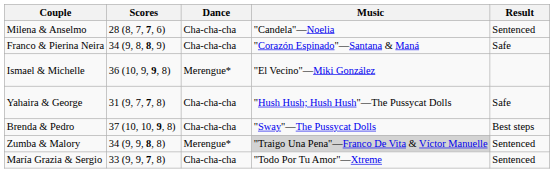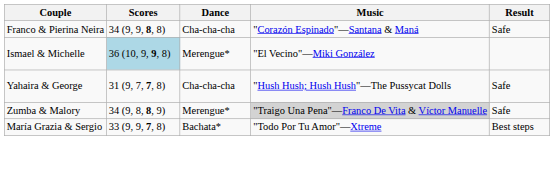 <table class="wikitable sortable" style="width:95%; white-space:nowrap">
 <tr>
 <th style="width:15%;">Couple<br></th>
 <th style="width:14%;">Scores</th>
 <th style="width:14%;">Dance</th>
 <th style="width:40%;">Music</th>
 <th style="width:12%;">Result</th>
 </tr>
 <tr>
-<td>Milena & Anselmo<br></td>
-<td>28 (8, 7, <strong>7</strong>, 6)</td>
-<td>Cha-cha-cha</td>
-<td>"Candela"—<a href='#'>Noelia</a></td>
-<td>Sentenced</td>
-</tr>
-<tr>
 <td>Franco & Pierina Neira<br></td>
-<td>34 (9, 8, <strong>8</strong>, 9)</td>
+<td>34 (9, 9, <strong>8</strong>, 8)</td>
 <td>Cha-cha-cha</td>
 <td>"<a href='#'>Corazón Espinado</a>"—<a href='#'>Santana</a> & <a href='#'>Maná</a></td>
 <td>Safe</td>
 </tr>
 <tr style="height:50px">
 <td>Ismael & Michelle</td>
-<td>36 (10, 9, <strong>9</strong>, 8)</td>
+<td style="background: lightblue;">36 (10, 9, <strong>9</strong>, 8)</td>
 <td>Merengue*</td>
 <td>"El Vecino"—<a href='#'>Miki González</a></td>
 <td></td>
 </tr>
 <tr style="height:50px">
 <td>Yahaira & George</td>
 <td>31 (9, 7, <strong>7</strong>, 8)</td>
 <td>Cha-cha-cha</td>
 <td>"<a href='#'>Hush Hush; Hush Hush</a>"—The Pussycat Dolls</td>
 <td>Safe</td>
 </tr>
 <tr>
-<td>Brenda & Pedro<br></td>
-<td>37 (10, 10, <strong>9</strong>, 8)</td>
-<td>Cha-cha-cha</td>
-<td>"<a href='#'>Sway</a>"—<a href='#'>The Pussycat Dolls</a></td>
-<td>Best steps</td>
-</tr>
-<tr>
 <td>Zumba & Malory<br></td>
-<td>34 (9, 9, <strong>8</strong>, 8)</td>
+<td>34 (9, 8, <strong>8</strong>, 9)</td>
 <td>Merengue*</td>
 <td style="background: lightgrey;">"Traigo Una Pena"—<a href='#'>Franco De Vita</a> & <a href='#'>Víctor Manuelle</a></td>
-<td>Sentenced</td>
+<td>Safe</td>
 </tr>
 <tr>
 <td>María Grazia & Sergio<br></td>
 <td>33 (9, 9, <strong>7</strong>, 8)</td>
-<td>Cha-cha-cha</td>
+<td>Bachata*</td>
 <td>"Todo Por Tu Amor"—<a href='#'>Xtreme</a></td>
-<td>Sentenced</td>
+<td>Best steps</td>
 </tr>
 </table>
